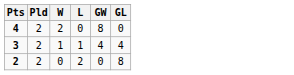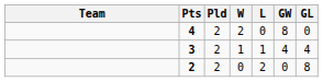 <table class="wikitable" style="text-align:center">
 <tr>
+<th width=200>Team</th>
 <th width=20>Pts</th>
 <th width=20>Pld</th>
 <th width=20>W</th>
 <th width=20>L</th>
 <th width=20>GW</th>
 <th width=20>GL</th>
 </tr>
 <tr>
+<td style="text-align:left;"></td>
 <td><strong>4</strong></td>
 <td>2</td>
 <td>2</td>
 <td>0</td>
 <td>8</td>
 <td>0</td>
 </tr>
 <tr>
+<td style="text-align:left;"></td>
 <td><strong>3</strong></td>
 <td>2</td>
 <td>1</td>
 <td>1</td>
 <td>4</td>
 <td>4</td>
 </tr>
 <tr>
+<td style="text-align:left;"></td>
 <td><strong>2</strong></td>
 <td>2</td>
 <td>0</td>
 <td>2</td>
 <td>0</td>
 <td>8</td>
 </tr>
 </table>
